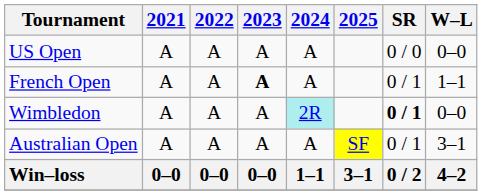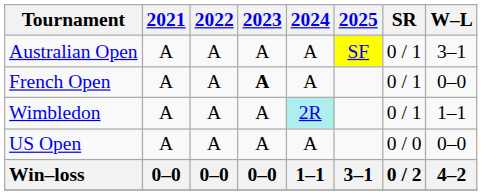 <table class=wikitable style=text-align:center>
 <tr>
 <th>Tournament</th>
 <th><a href='#'>2021</a></th>
 <th><a href='#'>2022</a></th>
 <th><a href='#'>2023</a></th>
 <th><a href='#'>2024</a></th>
 <th><a href='#'>2025</a></th>
 <th>SR</th>
 <th>W–L</th>
 </tr>
 <tr>
-<td align=left><a href='#'>US Open</a></td>
+<td align=left><a href='#'>Australian Open</a></td>
 <td>A</td>
 <td>A</td>
 <td>A</td>
 <td>A</td>
-<td></td>
-<td>0 / 0</td>
-<td>0–0</td>
+<td bgcolor=yellow><a href='#'>SF</a></td>
+<td>0 / 1</td>
+<td>3–1</td>
 </tr>
 <tr>
 <td align=left><a href='#'>French Open</a></td>
 <td>A</td>
 <td>A</td>
 <td><strong>A</strong></td>
 <td>A</td>
 <td></td>
 <td>0 / 1</td>
-<td>1–1</td>
+<td>0–0</td>
 </tr>
 <tr>
 <td align=left><a href='#'>Wimbledon</a></td>
 <td>A</td>
 <td>A</td>
 <td>A</td>
 <td bgcolor=afeeee><a href='#'>2R</a></td>
 <td></td>
-<td><strong>0 / 1</strong></td>
-<td>0–0</td>
+<td>0 / 1</td>
+<td>1–1</td>
 </tr>
 <tr>
-<td align=left><a href='#'>Australian Open</a></td>
+<td align=left><a href='#'>US Open</a></td>
 <td>A</td>
 <td>A</td>
 <td>A</td>
 <td>A</td>
-<td bgcolor=yellow><a href='#'>SF</a></td>
-<td>0 / 1</td>
-<td>3–1</td>
+<td></td>
+<td>0 / 0</td>
+<td>0–0</td>
 </tr>
 <tr style=font-weight:bold;background:#efefef>
 <th style=text-align:left>Win–loss</th>
 <th>0–0</th>
 <th>0–0</th>
 <th>0–0</th>
 <th>1–1</th>
 <th>3–1</th>
 <th>0 / 2</th>
 <th>4–2</th>
 </tr>
 <tr>
 </tr>
 </table>
